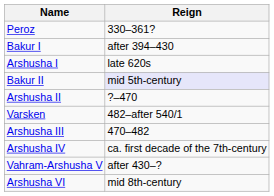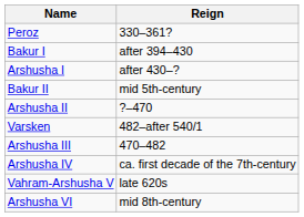 <table class="wikitable">
 <tr>
 <th>Name</th>
 <th>Reign</th>
 </tr>
 <tr>
 <td><a href='#'>Peroz</a></td>
 <td>330–361?</td>
 </tr>
 <tr>
 <td><a href='#'>Bakur I</a></td>
 <td>after 394–430</td>
 </tr>
 <tr>
 <td><a href='#'>Arshusha I</a></td>
-<td>late 620s</td>
+<td>after 430–?</td>
 </tr>
 <tr>
 <td><a href='#'>Bakur II</a></td>
-<td style="background: lavender;">mid 5th-century</td>
+<td>mid 5th-century</td>
 </tr>
 <tr>
 <td><a href='#'>Arshusha II</a></td>
 <td>?–470</td>
 </tr>
 <tr>
 <td><a href='#'>Varsken</a></td>
 <td>482–after 540/1</td>
 </tr>
 <tr>
 <td><a href='#'>Arshusha III</a></td>
 <td>470–482</td>
 </tr>
 <tr>
 <td><a href='#'>Arshusha IV</a></td>
 <td>ca. first decade of the 7th-century</td>
 </tr>
 <tr>
 <td><a href='#'>Vahram-Arshusha V</a></td>
-<td>after 430–?</td>
+<td>late 620s</td>
 </tr>
 <tr>
 <td><a href='#'>Arshusha VI</a></td>
 <td>mid 8th-century</td>
 </tr>
 </table>
